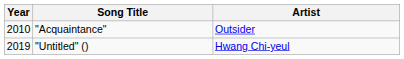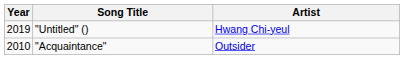 <table class="wikitable" style="width:600px">
 <tr>
 <th width=10>Year</th>
 <th scope="col">Song Title</th>
 <th scope="col">Artist</th>
 </tr>
 <tr>
+<td>2019</td>
+<td>"Untitled" ()</td>
+<td><a href='#'>Hwang Chi-yeul</a></td>
+</tr>
+<tr>
 <td>2010</td>
 <td>"Acquaintance" </td>
 <td><a href='#'>Outsider</a></td>
 </tr>
-<tr>
-<td>2019</td>
-<td>"Untitled" ()</td>
-<td><a href='#'>Hwang Chi-yeul</a></td>
-</tr>
 </table>
